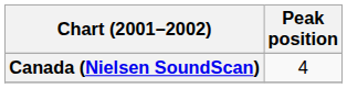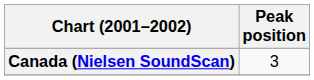 <table class="wikitable plainrowheaders sortable">
 <tr>
 <th>Chart (2001–2002)</th>
 <th>Peak<br>position</th>
 </tr>
 <tr>
 </tr>
 <tr>
 </tr>
 <tr>
 </tr>
 <tr>
 <th scope="row">Canada (<a href='#'>Nielsen SoundScan</a>)</th>
-<td align="center">4</td>
+<td align="center">3</td>
 </tr>
 <tr>
 </tr>
 <tr>
 </tr>
 <tr>
 </tr>
 <tr>
 </tr>
 <tr>
 </tr>
 <tr>
 </tr>
 <tr>
 </tr>
 <tr>
 </tr>
 <tr>
 </tr>
 </table>
